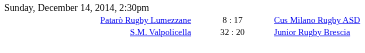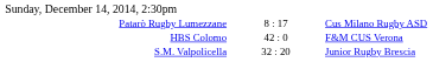 <table style="width:70%;" cellspacing="1">
 <tr>
 <th width=35%></th>
 <th width=15%></th>
 <th></th>
 </tr>
 <tr>
 <td>Sunday, December 14, 2014, 2:30pm</td>
 </tr>
 <tr style=font-size:90%>
 <td align=right><a href='#'>Patarò Rugby Lumezzane</a></td>
 <td align=center>8 : 17</td>
 <td><a href='#'>Cus Milano Rugby ASD</a></td>
 </tr>
 <tr style=font-size:90%>
+<td align=right><a href='#'>HBS Colomo</a></td>
+<td align=center>42 : 0</td>
+<td><a href='#'>F&M CUS Verona</a></td>
+</tr>
+<tr style=font-size:90%>
 <td align=right><a href='#'>S.M. Valpolicella</a></td>
 <td align=center>32 : 20</td>
 <td><a href='#'>Junior Rugby Brescia</a></td>
 </tr>
 </table>
